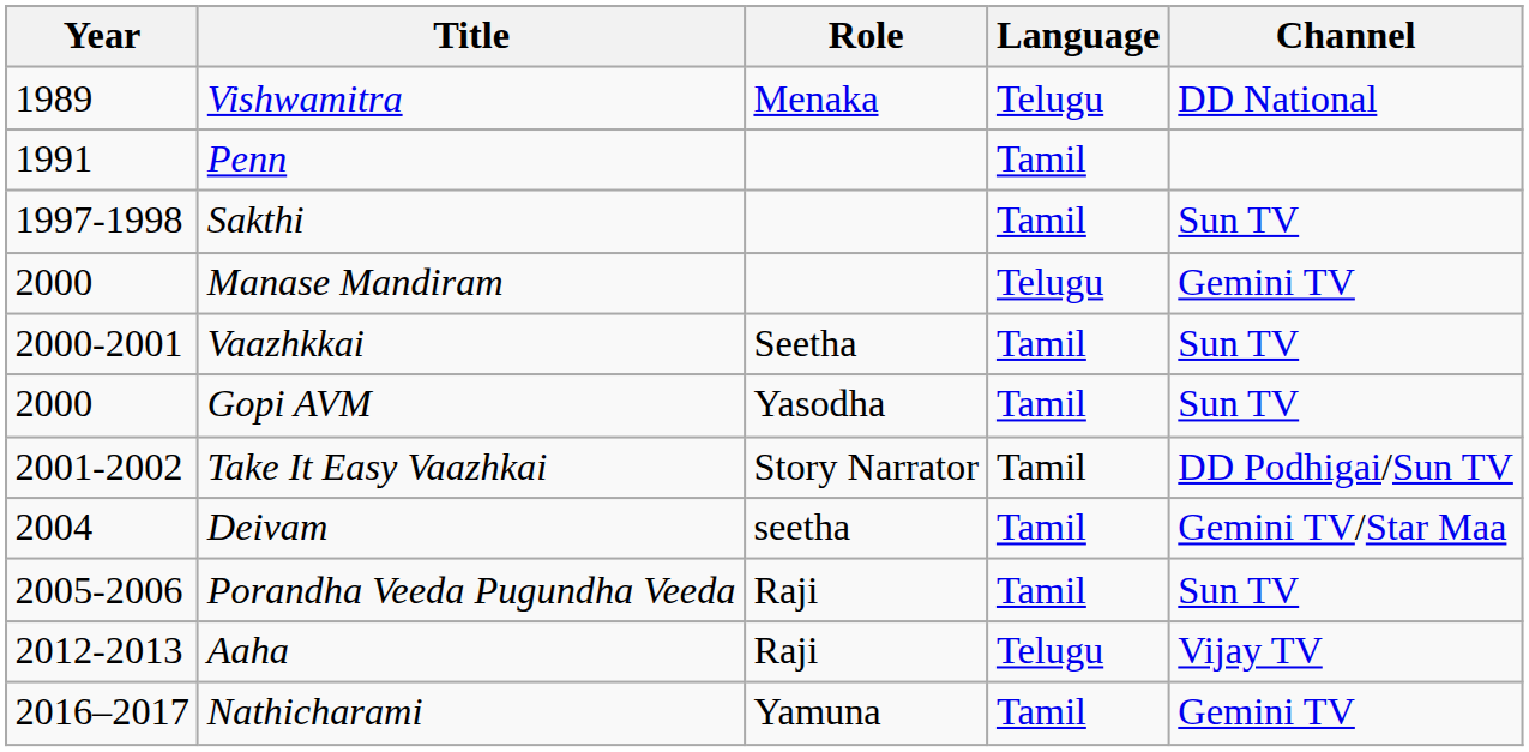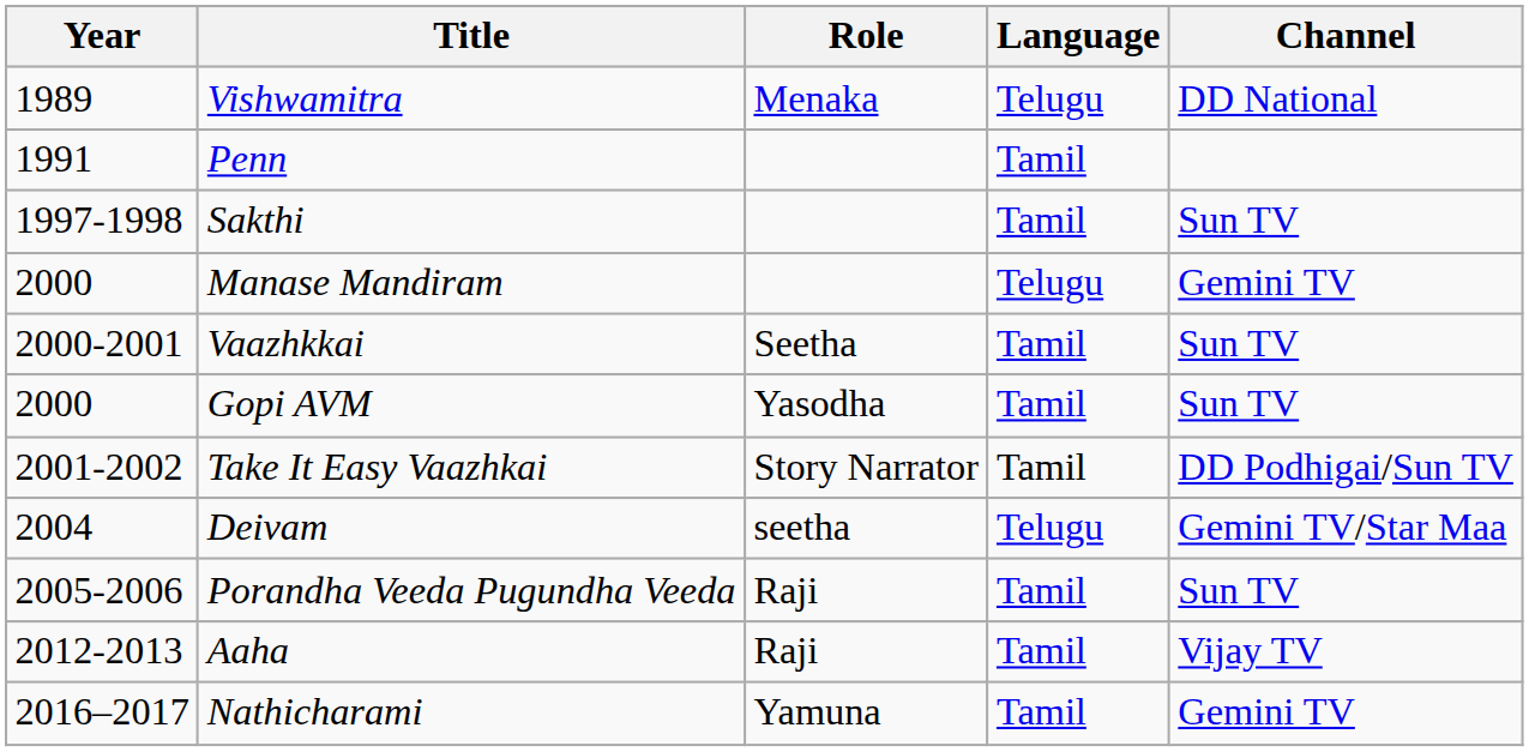 <table class="wikitable sortable">
 <tr>
 <th>Year</th>
 <th>Title</th>
 <th>Role</th>
 <th>Language</th>
 <th>Channel</th>
 </tr>
 <tr>
 <td>1989</td>
 <td><em><a href='#'>Vishwamitra</a></em></td>
 <td><a href='#'>Menaka</a></td>
 <td><a href='#'>Telugu</a></td>
 <td><a href='#'>DD National</a></td>
 </tr>
 <tr>
 <td>1991</td>
 <td><em><a href='#'>Penn</a></em></td>
 <td></td>
 <td><a href='#'>Tamil</a></td>
 <td></td>
 </tr>
 <tr>
 <td>1997-1998</td>
 <td><em>Sakthi</em></td>
 <td></td>
 <td><a href='#'>Tamil</a></td>
 <td><a href='#'>Sun TV</a></td>
 </tr>
 <tr>
 <td>2000</td>
 <td><em>Manase Mandiram</em></td>
 <td></td>
 <td><a href='#'>Telugu</a></td>
 <td><a href='#'>Gemini TV</a></td>
 </tr>
 <tr>
 <td>2000-2001</td>
 <td><em>Vaazhkkai</em></td>
 <td>Seetha</td>
 <td><a href='#'>Tamil</a></td>
 <td><a href='#'>Sun TV</a></td>
 </tr>
 <tr>
 <td>2000</td>
 <td><em>Gopi AVM</em></td>
 <td>Yasodha</td>
 <td><a href='#'>Tamil</a></td>
 <td><a href='#'>Sun TV</a></td>
 </tr>
 <tr>
 <td>2001-2002</td>
 <td><em>Take It Easy Vaazhkai</em></td>
 <td>Story Narrator</td>
 <td>Tamil</td>
 <td><a href='#'>DD Podhigai</a>/<a href='#'>Sun TV</a></td>
 </tr>
 <tr>
 <td>2004</td>
 <td><em>Deivam</em></td>
 <td>seetha</td>
-<td><a href='#'>Tamil</a></td>
+<td><a href='#'>Telugu</a></td>
 <td><a href='#'>Gemini TV</a>/<a href='#'>Star Maa</a></td>
 </tr>
 <tr>
 <td>2005-2006</td>
 <td><em>Porandha Veeda Pugundha Veeda</em></td>
 <td>Raji</td>
 <td><a href='#'>Tamil</a></td>
 <td><a href='#'>Sun TV</a></td>
 </tr>
 <tr>
 <td>2012-2013</td>
 <td><em>Aaha</em></td>
 <td>Raji</td>
-<td><a href='#'>Telugu</a></td>
+<td><a href='#'>Tamil</a></td>
 <td><a href='#'>Vijay TV</a></td>
 </tr>
 <tr>
 <td>2016–2017</td>
 <td><em>Nathicharami</em></td>
 <td>Yamuna</td>
 <td><a href='#'>Tamil</a></td>
 <td><a href='#'>Gemini TV</a></td>
 </tr>
 </table>
